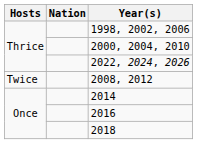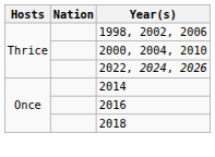 <table class="wikitable">
 <tr>
 <th>Hosts</th>
 <th>Nation</th>
 <th>Year(s)</th>
 </tr>
 <tr>
 <td align=center rowspan=3>Thrice</td>
 <td></td>
 <td>1998, 2002, 2006</td>
 </tr>
 <tr>
 <td></td>
 <td>2000, 2004, 2010</td>
 </tr>
 <tr>
 <td></td>
 <td>2022, <em>2024</em>, <em>2026</em></td>
 </tr>
 <tr>
-<td>Twice</td>
-<td></td>
-<td>2008, 2012</td>
-</tr>
-<tr>
 <td align=center rowspan=3>Once</td>
 <td></td>
 <td>2014</td>
 </tr>
 <tr>
 <td></td>
 <td>2016</td>
 </tr>
 <tr>
 <td></td>
 <td>2018</td>
 </tr>
 </table>
